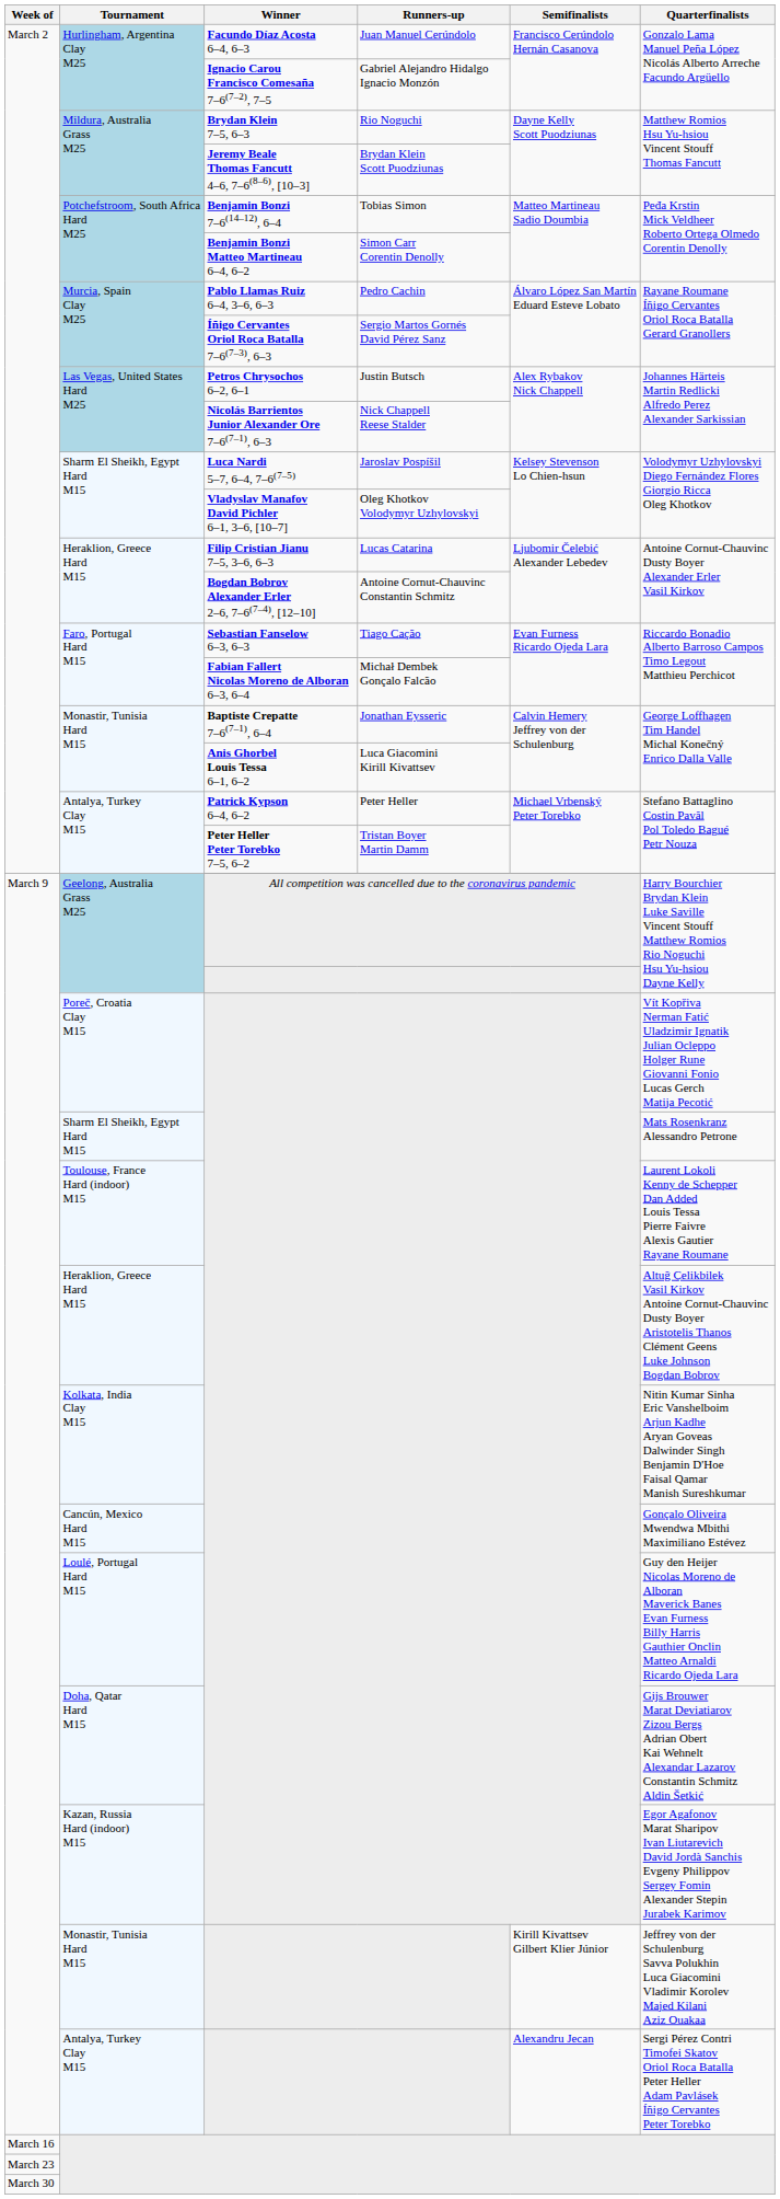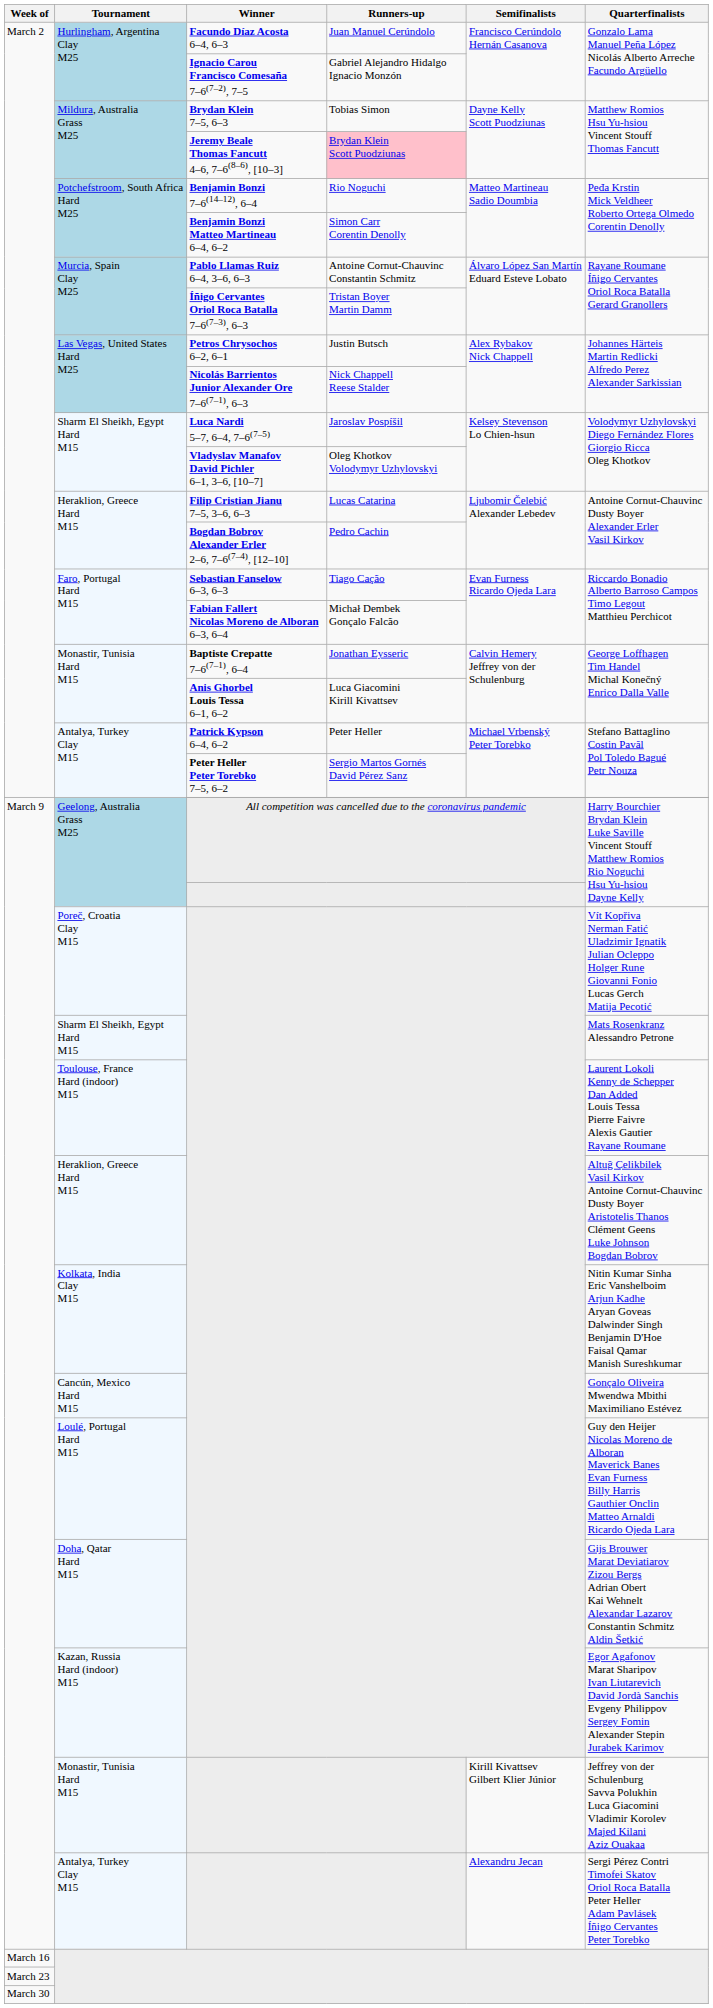 <table class="wikitable" style="font-size:85%;">
 <tr>
 <th width="65">Week of</th>
 <th style="width:190px;">Tournament</th>
 <th style="width:210px;">Winner</th>
 <th style="width:210px;">Runners-up</th>
 <th style="width:170px;">Semifinalists</th>
 <th style="width:170px;">Quarterfinalists</th>
 </tr>
 <tr valign=top>
 <td rowspan=20>March 2</td>
 <td rowspan="2" style="background:lightblue;"><a href='#'>Hurlingham</a>, Argentina <br> Clay <br> M25 <br> </td>
 <td><strong> <a href='#'>Facundo Díaz Acosta</a></strong> <br> 6–4, 6–3</td>
 <td> <a href='#'>Juan Manuel Cerúndolo</a></td>
 <td rowspan=2> <a href='#'>Francisco Cerúndolo</a> <br>  <a href='#'>Hernán Casanova</a></td>
 <td rowspan=2> <a href='#'>Gonzalo Lama</a> <br>  <a href='#'>Manuel Peña López</a> <br>  Nicolás Alberto Arreche <br>  <a href='#'>Facundo Argüello</a></td>
 </tr>
 <tr valign=top>
 <td><strong> <a href='#'>Ignacio Carou</a> <br>  <a href='#'>Francisco Comesaña</a></strong> <br> 7–6<sup>(7–2)</sup>, 7–5</td>
 <td> Gabriel Alejandro Hidalgo <br>  Ignacio Monzón</td>
 </tr>
 <tr valign=top>
 <td rowspan="2" style="background:lightblue;"><a href='#'>Mildura</a>, Australia <br> Grass <br> M25 <br> </td>
 <td><strong> <a href='#'>Brydan Klein</a></strong> <br>  7–5, 6–3</td>
-<td> <a href='#'>Rio Noguchi</a></td>
+<td> Tobias Simon</td>
 <td rowspan=2> <a href='#'>Dayne Kelly</a> <br>  <a href='#'>Scott Puodziunas</a></td>
 <td rowspan=2> <a href='#'>Matthew Romios</a> <br>  <a href='#'>Hsu Yu-hsiou</a> <br>  Vincent Stouff <br>  <a href='#'>Thomas Fancutt</a></td>
 </tr>
 <tr valign=top>
 <td><strong> <a href='#'>Jeremy Beale</a> <br>  <a href='#'>Thomas Fancutt</a></strong> <br> 4–6, 7–6<sup>(8–6)</sup>, [10–3]</td>
-<td> <a href='#'>Brydan Klein</a> <br>  <a href='#'>Scott Puodziunas</a></td>
+<td style="background: pink;"> <a href='#'>Brydan Klein</a> <br>  <a href='#'>Scott Puodziunas</a></td>
 </tr>
 <tr valign=top>
 <td rowspan="2" style="background:lightblue;"><a href='#'>Potchefstroom</a>, South Africa <br> Hard <br> M25 <br> </td>
 <td><strong> <a href='#'>Benjamin Bonzi</a></strong> <br> 7–6<sup>(14–12)</sup>, 6–4</td>
-<td> Tobias Simon</td>
+<td> <a href='#'>Rio Noguchi</a></td>
 <td rowspan=2> <a href='#'>Matteo Martineau</a> <br>  <a href='#'>Sadio Doumbia</a></td>
 <td rowspan=2> <a href='#'>Peđa Krstin</a> <br>  <a href='#'>Mick Veldheer</a> <br>  <a href='#'>Roberto Ortega Olmedo</a> <br>  <a href='#'>Corentin Denolly</a></td>
 </tr>
 <tr valign=top>
 <td><strong> <a href='#'>Benjamin Bonzi</a> <br>  <a href='#'>Matteo Martineau</a></strong> <br> 6–4, 6–2</td>
 <td> <a href='#'>Simon Carr</a> <br>  <a href='#'>Corentin Denolly</a></td>
 </tr>
 <tr valign=top>
 <td rowspan="2" style="background:lightblue;"><a href='#'>Murcia</a>, Spain <br> Clay <br> M25 <br> </td>
 <td><strong> <a href='#'>Pablo Llamas Ruiz</a></strong> <br> 6–4, 3–6, 6–3</td>
-<td> <a href='#'>Pedro Cachin</a></td>
+<td> Antoine Cornut-Chauvinc <br>  Constantin Schmitz</td>
 <td rowspan=2> <a href='#'>Álvaro López San Martín</a> <br>  Eduard Esteve Lobato</td>
 <td rowspan=2> <a href='#'>Rayane Roumane</a> <br>  <a href='#'>Íñigo Cervantes</a> <br>  <a href='#'>Oriol Roca Batalla</a> <br>  <a href='#'>Gerard Granollers</a></td>
 </tr>
 <tr valign=top>
 <td><strong> <a href='#'>Íñigo Cervantes</a> <br>  <a href='#'>Oriol Roca Batalla</a></strong> <br> 7–6<sup>(7–3)</sup>, 6–3</td>
-<td> <a href='#'>Sergio Martos Gornés</a> <br>  <a href='#'>David Pérez Sanz</a></td>
+<td> <a href='#'>Tristan Boyer</a> <br>  <a href='#'>Martin Damm</a></td>
 </tr>
 <tr valign=top>
 <td rowspan="2" style="background:lightblue;"><a href='#'>Las Vegas</a>, United States <br> Hard <br> M25 <br> </td>
 <td><strong> <a href='#'>Petros Chrysochos</a></strong> <br> 6–2, 6–1</td>
 <td> Justin Butsch</td>
 <td rowspan=2> <a href='#'>Alex Rybakov</a> <br>   <a href='#'>Nick Chappell</a></td>
 <td rowspan=2> <a href='#'>Johannes Härteis</a> <br>  <a href='#'>Martin Redlicki</a> <br>  <a href='#'>Alfredo Perez</a> <br>  <a href='#'>Alexander Sarkissian</a></td>
 </tr>
 <tr valign=top>
 <td><strong> <a href='#'>Nicolás Barrientos</a> <br>  <a href='#'>Junior Alexander Ore</a></strong> <br> 7–6<sup>(7–1)</sup>, 6–3</td>
 <td> <a href='#'>Nick Chappell</a> <br>  <a href='#'>Reese Stalder</a></td>
 </tr>
 <tr valign=top>
 <td rowspan="2" style="background:#f0f8ff;">Sharm El Sheikh, Egypt <br> Hard <br> M15 <br> </td>
 <td><strong> <a href='#'>Luca Nardi</a></strong> <br> 5–7, 6–4, 7–6<sup>(7–5)</sup></td>
 <td> <a href='#'>Jaroslav Pospíšil</a></td>
 <td rowspan=2> <a href='#'>Kelsey Stevenson</a> <br>  Lo Chien-hsun</td>
 <td rowspan=2> <a href='#'>Volodymyr Uzhylovskyi</a> <br>  <a href='#'>Diego Fernández Flores</a> <br>  <a href='#'>Giorgio Ricca</a> <br>  Oleg Khotkov</td>
 </tr>
 <tr valign=top>
 <td><strong> <a href='#'>Vladyslav Manafov</a> <br>  <a href='#'>David Pichler</a></strong> <br> 6–1, 3–6, [10–7]</td>
 <td> Oleg Khotkov <br>  <a href='#'>Volodymyr Uzhylovskyi</a></td>
 </tr>
 <tr valign=top>
 <td rowspan="2" style="background:#f0f8ff;">Heraklion, Greece <br> Hard <br> M15 <br> </td>
 <td><strong> <a href='#'>Filip Cristian Jianu</a></strong> <br> 7–5, 3–6, 6–3</td>
 <td> <a href='#'>Lucas Catarina</a></td>
 <td rowspan=2> <a href='#'>Ljubomir Čelebić</a> <br>  Alexander Lebedev</td>
 <td rowspan=2> Antoine Cornut-Chauvinc <br>  Dusty Boyer <br>  <a href='#'>Alexander Erler</a> <br>  <a href='#'>Vasil Kirkov</a></td>
 </tr>
 <tr valign=top>
 <td><strong> <a href='#'>Bogdan Bobrov</a> <br>  <a href='#'>Alexander Erler</a></strong> <br> 2–6, 7–6<sup>(7–4)</sup>, [12–10]</td>
-<td> Antoine Cornut-Chauvinc <br>  Constantin Schmitz</td>
+<td> <a href='#'>Pedro Cachin</a></td>
 </tr>
 <tr valign=top>
 <td rowspan="2" style="background:#f0f8ff;"><a href='#'>Faro</a>, Portugal <br> Hard <br> M15 <br> </td>
 <td><strong> <a href='#'>Sebastian Fanselow</a></strong> <br> 6–3, 6–3</td>
 <td> <a href='#'>Tiago Cação</a></td>
 <td rowspan=2> <a href='#'>Evan Furness</a> <br>  <a href='#'>Ricardo Ojeda Lara</a></td>
 <td rowspan=2> <a href='#'>Riccardo Bonadio</a> <br>  <a href='#'>Alberto Barroso Campos</a> <br>  <a href='#'>Timo Legout</a> <br>  Matthieu Perchicot</td>
 </tr>
 <tr valign=top>
 <td><strong> <a href='#'>Fabian Fallert</a> <br>  <a href='#'>Nicolas Moreno de Alboran</a></strong> <br> 6–3, 6–4</td>
 <td> Michał Dembek <br>  Gonçalo Falcão</td>
 </tr>
 <tr valign=top>
 <td rowspan="2" style="background:#f0f8ff;">Monastir, Tunisia <br> Hard <br> M15 <br> </td>
 <td><strong> Baptiste Crepatte</strong> <br> 7–6<sup>(7–1)</sup>, 6–4</td>
 <td> <a href='#'>Jonathan Eysseric</a></td>
 <td rowspan=2> <a href='#'>Calvin Hemery</a> <br>  Jeffrey von der Schulenburg</td>
 <td rowspan=2> <a href='#'>George Loffhagen</a> <br>  <a href='#'>Tim Handel</a> <br>  Michal Konečný <br>  <a href='#'>Enrico Dalla Valle</a></td>
 </tr>
 <tr valign=top>
 <td><strong> <a href='#'>Anis Ghorbel</a> <br>  Louis Tessa</strong> <br> 6–1, 6–2</td>
 <td> Luca Giacomini <br>  Kirill Kivattsev</td>
 </tr>
 <tr valign=top>
 <td rowspan="2" style="background:#f0f8ff;">Antalya, Turkey <br> Clay <br> M15 <br> </td>
 <td><strong> <a href='#'>Patrick Kypson</a></strong> <br> 6–4, 6–2</td>
 <td> Peter Heller</td>
 <td rowspan=2> <a href='#'>Michael Vrbenský</a> <br>  <a href='#'>Peter Torebko</a></td>
 <td rowspan=2> Stefano Battaglino <br>  <a href='#'>Costin Pavăl</a> <br>  <a href='#'>Pol Toledo Bagué</a> <br>  <a href='#'>Petr Nouza</a></td>
 </tr>
 <tr valign=top>
 <td><strong> Peter Heller <br>  <a href='#'>Peter Torebko</a></strong> <br> 7–5, 6–2</td>
-<td> <a href='#'>Tristan Boyer</a> <br>  <a href='#'>Martin Damm</a></td>
+<td> <a href='#'>Sergio Martos Gornés</a> <br>  <a href='#'>David Pérez Sanz</a></td>
 </tr>
 <tr valign=top>
 <td rowspan=15>March 9</td>
 <td rowspan="3" style="background:lightblue;"><a href='#'>Geelong</a>, Australia <br> Grass <br> M25 <br> </td>
 </tr>
 <tr valign=top>
 <td colspan=3 rowspan=1 style="text-align:center; background:#ededed;"><em>All competition was cancelled due to the <a href='#'>coronavirus pandemic</a></em></td>
 <td rowspan=2> <a href='#'>Harry Bourchier</a> <br>  <a href='#'>Brydan Klein</a> <br>  <a href='#'>Luke Saville</a> <br>  Vincent Stouff <br>  <a href='#'>Matthew Romios</a> <br>  <a href='#'>Rio Noguchi</a> <br>  <a href='#'>Hsu Yu-hsiou</a> <br>  <a href='#'>Dayne Kelly</a></td>
 </tr>
 <tr valign=top>
 <td colspan=3 style="text-align:center; background:#ededed;"></td>
 </tr>
 <tr valign=top>
 <td rowspan="1" style="background:#f0f8ff;"><a href='#'>Poreč</a>, Croatia <br> Clay <br> M15 <br> </td>
 <td colspan=3 rowspan=9 style="text-align:center; background:#ededed;"></td>
 <td rowspan=1> <a href='#'>Vít Kopřiva</a> <br>  <a href='#'>Nerman Fatić</a> <br>  <a href='#'>Uladzimir Ignatik</a> <br>  <a href='#'>Julian Ocleppo</a> <br>  <a href='#'>Holger Rune</a> <br>  <a href='#'>Giovanni Fonio</a> <br>  Lucas Gerch <br>  <a href='#'>Matija Pecotić</a></td>
 </tr>
 <tr valign=top>
 <td rowspan="1" style="background:#f0f8ff;">Sharm El Sheikh, Egypt <br> Hard <br> M15 <br> </td>
 <td rowspan=1> <a href='#'>Mats Rosenkranz</a> <br>  Alessandro Petrone</td>
 </tr>
 <tr valign=top>
 <td rowspan="1" style="background:#f0f8ff;"><a href='#'>Toulouse</a>, France <br> Hard (indoor) <br> M15 <br> </td>
 <td rowspan=1> <a href='#'>Laurent Lokoli</a> <br>  <a href='#'>Kenny de Schepper</a> <br>  <a href='#'>Dan Added</a> <br>  Louis Tessa <br>  Pierre Faivre <br>  Alexis Gautier <br>  <a href='#'>Rayane Roumane</a></td>
 </tr>
 <tr valign=top>
 <td rowspan="1" style="background:#f0f8ff;">Heraklion, Greece <br> Hard <br> M15 <br> </td>
 <td rowspan=1> <a href='#'>Altuğ Çelikbilek</a> <br>  <a href='#'>Vasil Kirkov</a> <br>  Antoine Cornut-Chauvinc <br>  Dusty Boyer <br>  <a href='#'>Aristotelis Thanos</a> <br>  Clément Geens <br>  <a href='#'>Luke Johnson</a> <br>  <a href='#'>Bogdan Bobrov</a></td>
 </tr>
 <tr valign=top>
 <td rowspan="1" style="background:#f0f8ff;"><a href='#'>Kolkata</a>, India <br> Clay <br> M15 <br> </td>
 <td rowspan=1> Nitin Kumar Sinha <br>  Eric Vanshelboim <br>  <a href='#'>Arjun Kadhe</a> <br>  Aryan Goveas <br>  Dalwinder Singh <br>  Benjamin D'Hoe <br>  Faisal Qamar <br>  Manish Sureshkumar</td>
 </tr>
 <tr valign=top>
 <td rowspan="1" style="background:#f0f8ff;">Cancún, Mexico <br> Hard <br> M15 <br> </td>
 <td rowspan=1> <a href='#'>Gonçalo Oliveira</a> <br>  Mwendwa Mbithi <br>  Maximiliano Estévez</td>
 </tr>
 <tr valign=top>
 <td rowspan="1" style="background:#f0f8ff;"><a href='#'>Loulé</a>, Portugal <br> Hard <br> M15 <br> </td>
 <td rowspan=1> Guy den Heijer <br>  <a href='#'>Nicolas Moreno de Alboran</a> <br>  <a href='#'>Maverick Banes</a> <br>  <a href='#'>Evan Furness</a> <br>  <a href='#'>Billy Harris</a> <br>  <a href='#'>Gauthier Onclin</a> <br>  <a href='#'>Matteo Arnaldi</a> <br>  <a href='#'>Ricardo Ojeda Lara</a></td>
 </tr>
 <tr valign=top>
 <td rowspan="1" style="background:#f0f8ff;"><a href='#'>Doha</a>, Qatar <br> Hard <br> M15 <br> </td>
 <td rowspan=1> <a href='#'>Gijs Brouwer</a> <br>  <a href='#'>Marat Deviatiarov</a> <br>  <a href='#'>Zizou Bergs</a> <br>  Adrian Obert <br>  Kai Wehnelt <br>  <a href='#'>Alexandar Lazarov</a> <br>  Constantin Schmitz <br>  <a href='#'>Aldin Šetkić</a></td>
 </tr>
 <tr valign=top>
 <td rowspan="1" style="background:#f0f8ff;">Kazan, Russia <br> Hard (indoor) <br> M15 <br> </td>
 <td rowspan=1> <a href='#'>Egor Agafonov</a> <br>  Marat Sharipov <br>  <a href='#'>Ivan Liutarevich</a> <br>  <a href='#'>David Jordà Sanchis</a> <br>  Evgeny Philippov <br>  <a href='#'>Sergey Fomin</a> <br>  Alexander Stepin <br>  <a href='#'>Jurabek Karimov</a></td>
 </tr>
 <tr valign=top>
 <td rowspan="1" style="background:#f0f8ff;">Monastir, Tunisia <br> Hard <br> M15 <br> </td>
 <td colspan=2 rowspan=2 style="text-align:center; background:#ededed;"></td>
 <td rowspan=1> Kirill Kivattsev <br>  Gilbert Klier Júnior</td>
 <td rowspan=1> Jeffrey von der Schulenburg <br>  Savva Polukhin <br>  Luca Giacomini <br>  Vladimir Korolev <br>  <a href='#'>Majed Kilani</a> <br>  <a href='#'>Aziz Ouakaa</a></td>
 </tr>
 <tr valign=top>
 <td rowspan="2" style="background:#f0f8ff;">Antalya, Turkey <br> Clay <br> M15 <br> </td>
 <td rowspan=2> <a href='#'>Alexandru Jecan</a></td>
 <td rowspan=2> Sergi Pérez Contri <br>  <a href='#'>Timofei Skatov</a> <br>  <a href='#'>Oriol Roca Batalla</a> <br>  Peter Heller <br>  <a href='#'>Adam Pavlásek</a> <br>  <a href='#'>Íñigo Cervantes</a> <br>  <a href='#'>Peter Torebko</a></td>
 </tr>
 <tr valign=top>
 <td colspan=2 style="text-align:center; background:#ededed;"></td>
 </tr>
 <tr valign=top>
 <td rowspan=1>March 16</td>
 <td colspan=5 align=center bgcolor="ededed" rowspan=3><em></em></td>
 </tr>
 <tr>
 <td rowspan=1>March 23</td>
 </tr>
 <tr>
 <td rowspan=1>March 30</td>
 </tr>
 </table>
